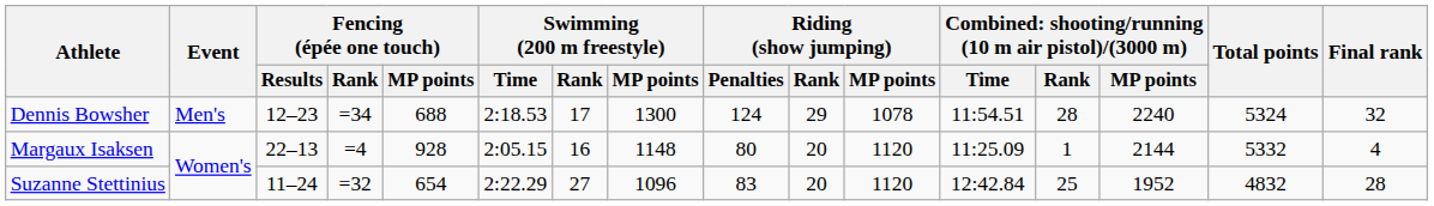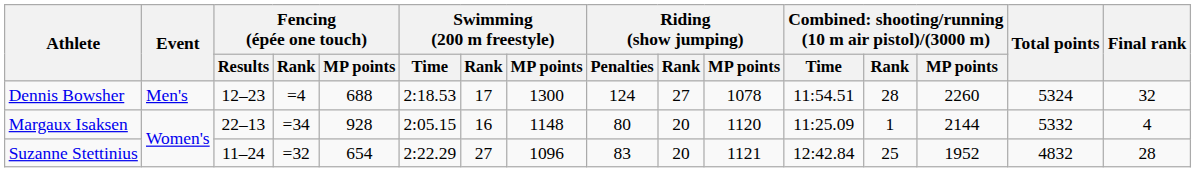 <table class=wikitable style=font-size:90%;text-align:center>
 <tr>
 <th rowspan=2>Athlete</th>
 <th rowspan=2>Event</th>
 <th colspan=3>Fencing<br><span>(épée one touch)</span></th>
 <th colspan=3>Swimming<br><span>(200 m freestyle)</span></th>
 <th colspan=3>Riding<br><span>(show jumping)</span></th>
 <th colspan=3>Combined: shooting/running<br><span>(10 m air pistol)/(3000 m)</span></th>
 <th rowspan=2>Total points</th>
 <th rowspan=2>Final rank</th>
 </tr>
 <tr style=font-size:95%>
 <th>Results</th>
 <th>Rank</th>
 <th>MP points</th>
 <th>Time</th>
 <th>Rank</th>
 <th>MP points</th>
 <th>Penalties</th>
 <th>Rank</th>
 <th>MP points</th>
 <th>Time</th>
 <th>Rank</th>
 <th>MP points</th>
 </tr>
 <tr>
 <td align=left><a href='#'>Dennis Bowsher</a></td>
 <td align=left><a href='#'>Men's</a></td>
 <td>12–23</td>
-<td>=34</td>
+<td>=4</td>
 <td>688</td>
 <td>2:18.53</td>
 <td>17</td>
 <td>1300</td>
 <td>124</td>
-<td>29</td>
+<td>27</td>
 <td>1078</td>
 <td>11:54.51</td>
 <td>28</td>
-<td>2240</td>
+<td>2260</td>
 <td>5324</td>
 <td>32</td>
 </tr>
 <tr>
 <td align=left><a href='#'>Margaux Isaksen</a></td>
 <td align=left rowspan=2><a href='#'>Women's</a></td>
 <td>22–13</td>
-<td>=4</td>
+<td>=34</td>
 <td>928</td>
 <td>2:05.15</td>
 <td>16</td>
 <td>1148</td>
 <td>80</td>
 <td>20</td>
 <td>1120</td>
 <td>11:25.09</td>
 <td>1</td>
 <td>2144</td>
 <td>5332</td>
 <td>4</td>
 </tr>
 <tr>
 <td align=left><a href='#'>Suzanne Stettinius</a></td>
 <td>11–24</td>
 <td>=32</td>
 <td>654</td>
 <td>2:22.29</td>
 <td>27</td>
 <td>1096</td>
 <td>83</td>
 <td>20</td>
-<td>1120</td>
+<td>1121</td>
 <td>12:42.84</td>
 <td>25</td>
 <td>1952</td>
 <td>4832</td>
 <td>28</td>
 </tr>
 </table>
